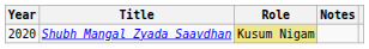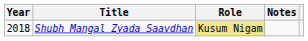 <table class="wikitable plainrowheaders sortable" style="margin-right: 0;">
 <tr>
 <th scope="col">Year</th>
 <th scope="col">Title</th>
 <th scope="col">Role</th>
 <th scope="col">Notes</th>
 <th scope="col" class="unsortable"></th>
 </tr>
 <tr>
-<td>2020</td>
+<td>2018</td>
 <td><em><a href='#'>Shubh Mangal Zyada Saavdhan</a></em></td>
 <td style="background: khaki;">Kusum Nigam</td>
 <td></td>
 <td></td>
 </tr>
 </table>
